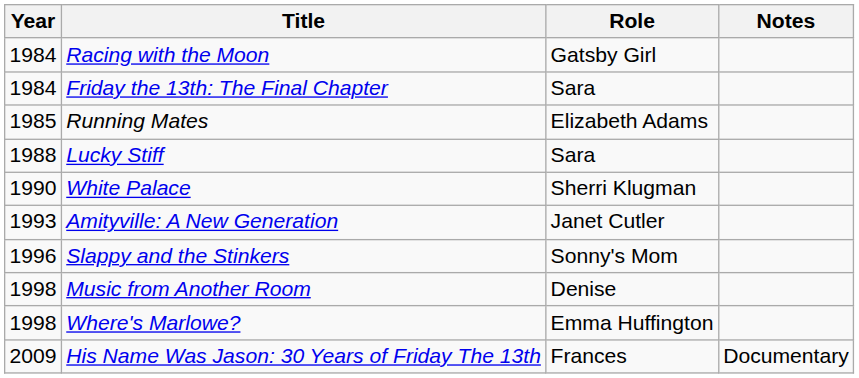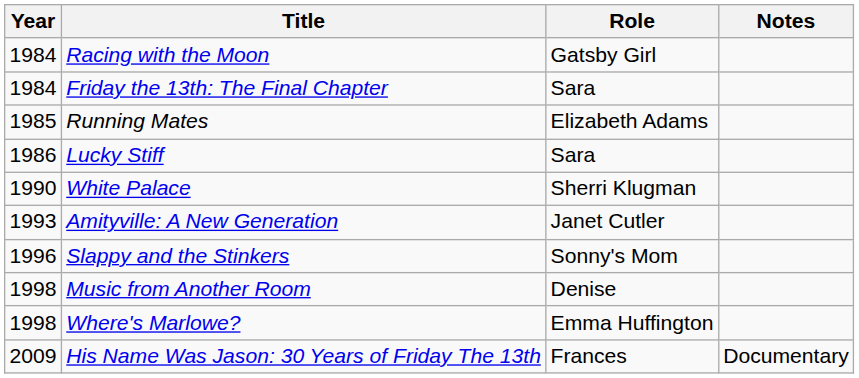 <table class="wikitable sortable">
 <tr>
 <th>Year</th>
 <th>Title</th>
 <th>Role</th>
 <th>Notes</th>
 </tr>
 <tr>
 <td>1984</td>
 <td><em><a href='#'>Racing with the Moon</a></em></td>
 <td>Gatsby Girl</td>
 <td></td>
 </tr>
 <tr>
 <td>1984</td>
 <td><em><a href='#'>Friday the 13th: The Final Chapter</a></em></td>
 <td>Sara</td>
 <td></td>
 </tr>
 <tr>
 <td>1985</td>
 <td><em>Running Mates</em></td>
 <td>Elizabeth Adams</td>
 <td></td>
 </tr>
 <tr>
-<td>1988</td>
+<td>1986</td>
 <td><a href='#'><em>Lucky Stiff</em></a></td>
 <td>Sara</td>
 <td></td>
 </tr>
 <tr>
 <td>1990</td>
 <td><a href='#'><em>White Palace</em></a></td>
 <td>Sherri Klugman</td>
 <td></td>
 </tr>
 <tr>
 <td>1993</td>
 <td><em><a href='#'>Amityville: A New Generation</a></em></td>
 <td>Janet Cutler</td>
 <td></td>
 </tr>
 <tr>
 <td>1996</td>
 <td><em><a href='#'>Slappy and the Stinkers</a></em></td>
 <td>Sonny's Mom</td>
 <td></td>
 </tr>
 <tr>
 <td>1998</td>
 <td><a href='#'><em>Music from Another Room</em></a></td>
 <td>Denise</td>
 <td></td>
 </tr>
 <tr>
 <td>1998</td>
 <td><em><a href='#'>Where's Marlowe?</a></em></td>
 <td>Emma Huffington</td>
 <td></td>
 </tr>
 <tr>
 <td>2009</td>
 <td><em><a href='#'>His Name Was Jason: 30 Years of Friday The 13th</a></em></td>
 <td>Frances</td>
 <td>Documentary</td>
 </tr>
 </table>
